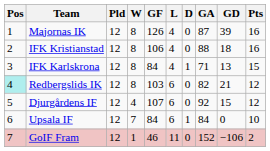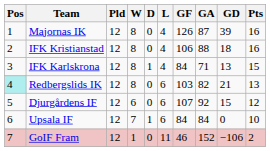 <table class="wikitable">
 <tr>
 <th><span>Pos</span></th>
 <th>Team</th>
 <th><span>Pld</span></th>
 <th><span>W</span></th>
+<th><span>D</span></th>
+<th><span>L</span></th>
 <th><span>GF</span></th>
-<th><span>L</span></th>
-<th><span>D</span></th>
 <th><span>GA</span></th>
 <th><span>GD</span></th>
 <th><span>Pts</span></th>
 </tr>
 <tr>
 <td>1</td>
 <td><a href='#'>Majornas IK</a></td>
 <td>12</td>
 <td>8</td>
+<td>0</td>
+<td>4</td>
 <td>126</td>
-<td>4</td>
-<td>0</td>
 <td>87</td>
 <td>39</td>
 <td>16</td>
 </tr>
 <tr>
 <td>2</td>
 <td><a href='#'>IFK Kristianstad</a></td>
 <td>12</td>
 <td>8</td>
+<td>0</td>
+<td>4</td>
 <td>106</td>
-<td>4</td>
-<td>0</td>
 <td>88</td>
 <td>18</td>
 <td>16</td>
 </tr>
 <tr>
 <td>3</td>
 <td><a href='#'>IFK Karlskrona</a></td>
 <td>12</td>
 <td>8</td>
+<td>1</td>
+<td>4</td>
 <td>84</td>
-<td>4</td>
-<td>1</td>
 <td>71</td>
 <td>13</td>
 <td>15</td>
 </tr>
 <tr>
 <td style="background: paleturquoise;">4</td>
 <td><a href='#'>Redbergslids IK</a></td>
 <td>12</td>
 <td>8</td>
+<td>0</td>
+<td>6</td>
 <td>103</td>
-<td>6</td>
-<td>0</td>
 <td>82</td>
 <td>21</td>
-<td>12</td>
+<td>13</td>
 </tr>
 <tr>
 <td>5</td>
 <td><a href='#'>Djurgårdens IF</a></td>
 <td>12</td>
-<td>4</td>
-<td>107</td>
 <td>6</td>
 <td>0</td>
+<td>6</td>
+<td>107</td>
 <td>92</td>
 <td>15</td>
 <td>12</td>
 </tr>
 <tr>
 <td>6</td>
 <td><a href='#'>Upsala IF</a></td>
 <td>12</td>
 <td>7</td>
+<td>1</td>
+<td>6</td>
 <td>84</td>
-<td>6</td>
-<td>1</td>
 <td>84</td>
 <td>0</td>
 <td>10</td>
 </tr>
 <tr align="left" style="background:#f0c4c4;">
 <td>7</td>
 <td><a href='#'>GoIF Fram</a></td>
 <td>12</td>
 <td>1</td>
+<td>0</td>
+<td>11</td>
 <td>46</td>
-<td>11</td>
-<td>0</td>
 <td>152</td>
 <td>−106</td>
 <td>2</td>
 </tr>
 </table>
